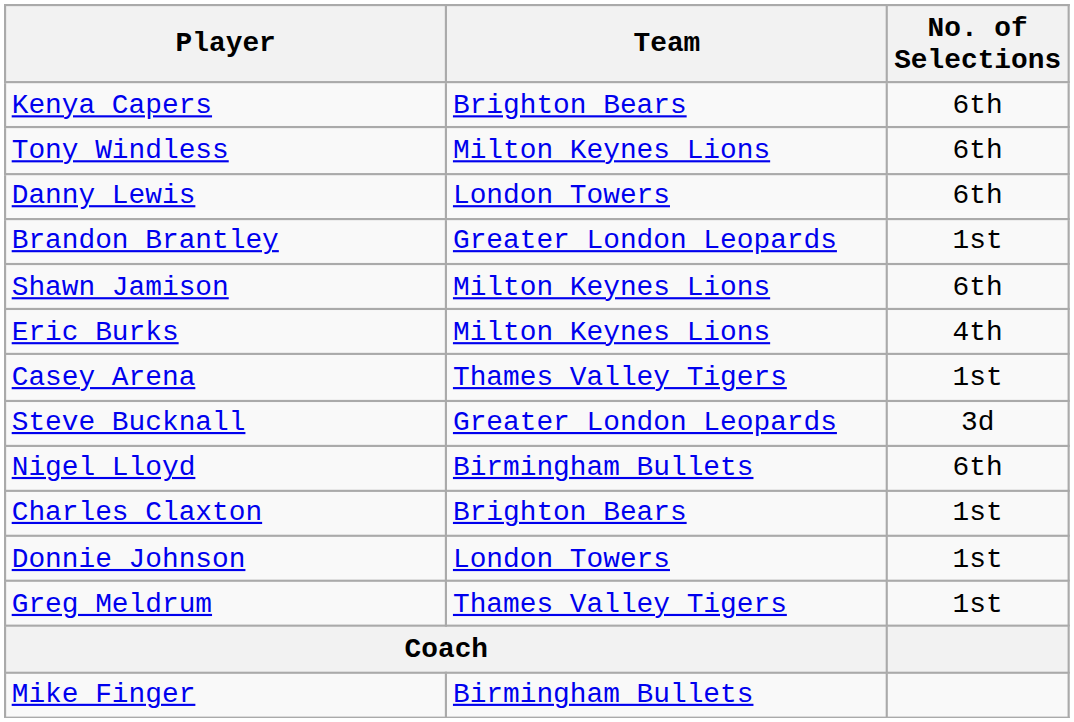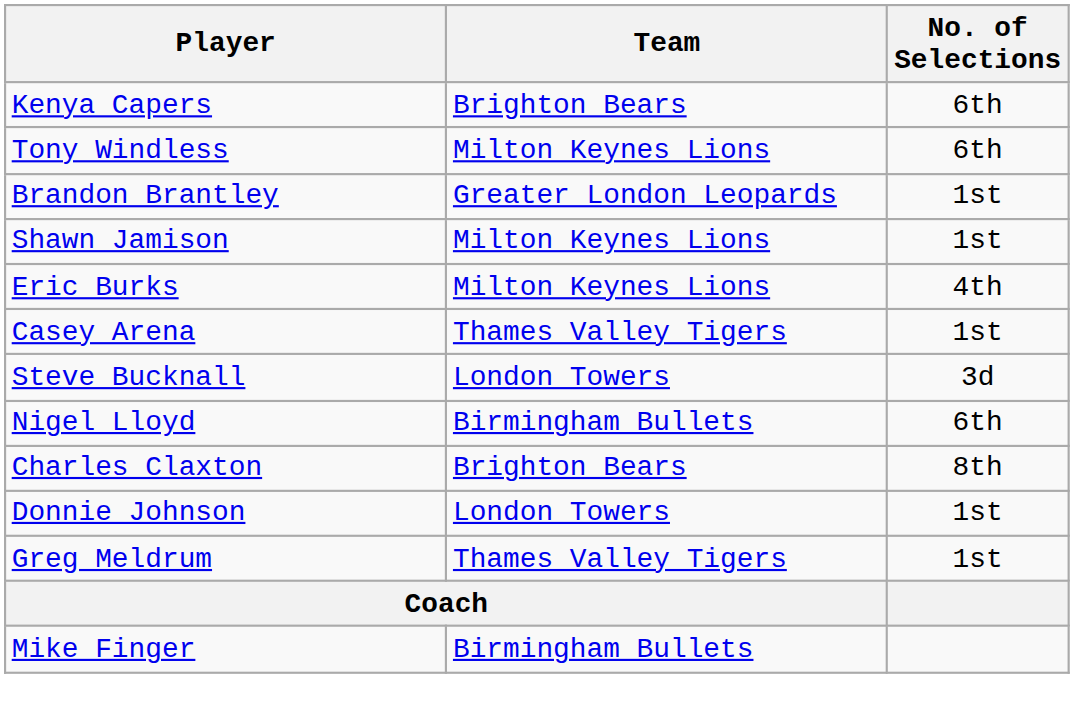 <table class="wikitable">
 <tr>
 <th style="width:200px;">Player</th>
 <th width=200>Team</th>
 <th width=70>No. of Selections</th>
 </tr>
 <tr>
 <td> <a href='#'>Kenya Capers</a></td>
 <td><a href='#'>Brighton Bears</a></td>
 <td style="text-align:center">6th</td>
 </tr>
 <tr>
 <td>  <a href='#'>Tony Windless</a></td>
 <td><a href='#'>Milton Keynes Lions</a></td>
 <td style="text-align:center">6th</td>
 </tr>
 <tr>
-<td> <a href='#'>Danny Lewis</a></td>
-<td><a href='#'>London Towers</a></td>
-<td style="text-align:center">6th</td>
-</tr>
-<tr>
 <td> <a href='#'>Brandon Brantley</a></td>
 <td><a href='#'>Greater London Leopards</a></td>
 <td style="text-align:center">1st</td>
 </tr>
 <tr>
 <td> <a href='#'>Shawn Jamison</a></td>
 <td><a href='#'>Milton Keynes Lions</a></td>
-<td style="text-align:center">6th</td>
+<td style="text-align:center">1st</td>
 </tr>
 <tr>
 <td> <a href='#'>Eric Burks</a></td>
 <td><a href='#'>Milton Keynes Lions</a></td>
 <td style="text-align:center">4th</td>
 </tr>
 <tr>
 <td> <a href='#'>Casey Arena</a></td>
 <td><a href='#'>Thames Valley Tigers</a></td>
 <td style="text-align:center">1st</td>
 </tr>
 <tr>
 <td> <a href='#'>Steve Bucknall</a></td>
-<td><a href='#'>Greater London Leopards</a></td>
+<td><a href='#'>London Towers</a></td>
 <td style="text-align:center">3d</td>
 </tr>
 <tr>
 <td>  <a href='#'>Nigel Lloyd</a></td>
 <td><a href='#'>Birmingham Bullets</a></td>
 <td style="text-align:center">6th</td>
 </tr>
 <tr>
 <td> <a href='#'>Charles Claxton</a></td>
 <td><a href='#'>Brighton Bears</a></td>
-<td style="text-align:center">1st</td>
+<td style="text-align:center">8th</td>
 </tr>
 <tr>
 <td> <a href='#'>Donnie Johnson</a></td>
 <td><a href='#'>London Towers</a></td>
 <td style="text-align:center">1st</td>
 </tr>
 <tr>
 <td> <a href='#'>Greg Meldrum</a></td>
 <td><a href='#'>Thames Valley Tigers</a></td>
 <td style="text-align:center">1st</td>
 </tr>
 <tr>
 <th colspan="2">Coach</th>
 <th></th>
 </tr>
 <tr>
 <td> <a href='#'>Mike Finger</a></td>
 <td><a href='#'>Birmingham Bullets</a></td>
 <td></td>
 </tr>
 </table>
